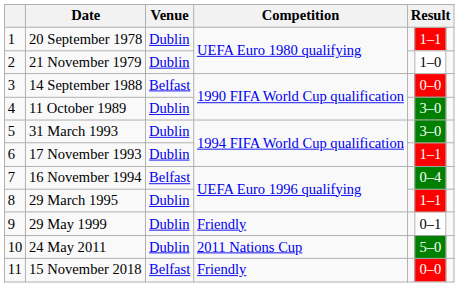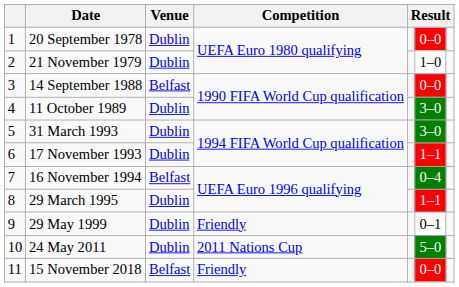 <table class="wikitable sortable">
 <tr>
 <th></th>
 <th>Date</th>
 <th>Venue</th>
 <th>Competition</th>
 <th colspan="3">Result</th>
 </tr>
 <tr>
 <td>1</td>
 <td>20 September 1978</td>
 <td> <a href='#'>Dublin</a></td>
 <td rowspan="2"><a href='#'>UEFA Euro 1980 qualifying</a></td>
 <td align="right"></td>
-<td align="center" style="color:white; background-color:red;">1–1</td>
+<td align="center" style="color:white; background-color:red;">0–0</td>
 <td></td>
 </tr>
 <tr>
 <td>2</td>
 <td>21 November 1979</td>
 <td> <a href='#'>Dublin</a></td>
 <td align="right"></td>
 <td align="center" style="color:black; background-color:white;">1–0</td>
 <td></td>
 </tr>
 <tr>
 <td>3</td>
 <td>14 September 1988</td>
 <td> <a href='#'>Belfast</a></td>
 <td rowspan="2"><a href='#'>1990 FIFA World Cup qualification</a></td>
 <td align="right"></td>
 <td align="center" style="color:white; background-color:red;">0–0</td>
 <td></td>
 </tr>
 <tr>
 <td>4</td>
 <td>11 October 1989</td>
 <td> <a href='#'>Dublin</a></td>
 <td align="right"></td>
 <td align="center" style="color:white; background-color:green;">3–0</td>
 <td></td>
 </tr>
 <tr>
 <td>5</td>
 <td>31 March 1993</td>
 <td> <a href='#'>Dublin</a></td>
 <td rowspan="2"><a href='#'>1994 FIFA World Cup qualification</a></td>
 <td align="right"></td>
 <td align="center" style="color:white; background-color:green;">3–0</td>
 <td></td>
 </tr>
 <tr>
 <td>6</td>
 <td>17 November 1993</td>
 <td> <a href='#'>Dublin</a></td>
 <td align="right"></td>
 <td align="center" style="color:white; background-color:red;">1–1</td>
 <td></td>
 </tr>
 <tr>
 <td>7</td>
 <td>16 November 1994</td>
 <td> <a href='#'>Belfast</a></td>
 <td rowspan="2"><a href='#'>UEFA Euro 1996 qualifying</a></td>
 <td align="right"></td>
 <td align="center" style="color:white; background-color:green;">0–4</td>
 <td></td>
 </tr>
 <tr>
 <td>8</td>
 <td>29 March 1995</td>
 <td> <a href='#'>Dublin</a></td>
 <td align="right"></td>
 <td align="center" style="color:white; background-color:red;">1–1</td>
 <td></td>
 </tr>
 <tr>
 <td>9</td>
 <td>29 May 1999</td>
 <td> <a href='#'>Dublin</a></td>
 <td><a href='#'>Friendly</a></td>
 <td align="right"></td>
 <td align="center" style="color:black; background-color:white;">0–1</td>
 <td></td>
 </tr>
 <tr>
 <td>10</td>
 <td>24 May 2011</td>
 <td> <a href='#'>Dublin</a></td>
 <td><a href='#'>2011 Nations Cup</a></td>
 <td align="right"></td>
 <td align="center" style="color:white; background-color:green;">5–0</td>
 <td></td>
 </tr>
 <tr>
 <td>11</td>
 <td>15 November 2018</td>
 <td> <a href='#'>Belfast</a></td>
 <td><a href='#'>Friendly</a></td>
 <td align="right"></td>
 <td align="center" style="color:white; background-color:red;">0–0</td>
 <td></td>
 </tr>
 </table>
